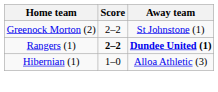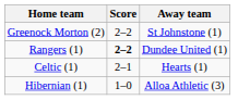 <table class="wikitable" style="text-align: center">
 <tr>
 <th>Home team</th>
 <th>Score</th>
 <th>Away team</th>
 </tr>
 <tr>
 <td><a href='#'>Greenock Morton</a> (2)</td>
 <td>2–2</td>
 <td><a href='#'>St Johnstone</a> (1)</td>
 </tr>
 <tr>
 <td><a href='#'>Rangers</a> (1)</td>
 <td><strong>2–2</strong></td>
-<td><strong><a href='#'>Dundee United</a> (1)</strong></td>
+<td><a href='#'>Dundee United</a> (1)</td>
+</tr>
+<tr>
+<td><a href='#'>Celtic</a> (1)</td>
+<td>2–1</td>
+<td><a href='#'>Hearts</a> (1)</td>
 </tr>
 <tr>
 <td><a href='#'>Hibernian</a> (1)</td>
 <td>1–0</td>
 <td><a href='#'>Alloa Athletic</a> (3)</td>
 </tr>
 </table>
